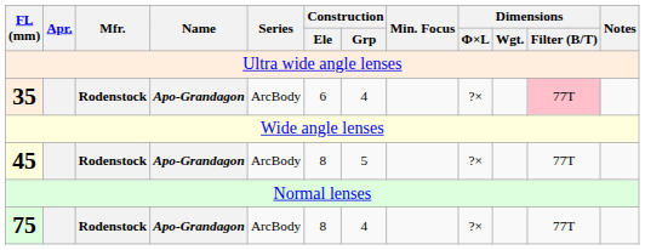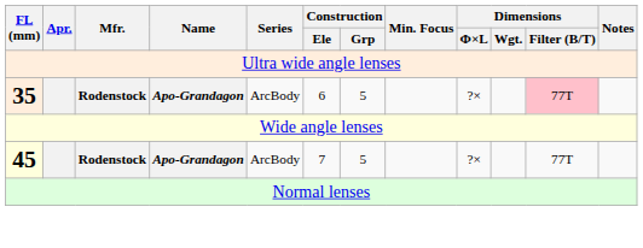 <table class="wikitable sortable" style="font-size:90%;text-align:center;">
 <tr>
 <th rowspan=2><a href='#'>FL</a><br>(mm)</th>
 <th rowspan=2><a href='#'>Apr.</a></th>
 <th rowspan=2>Mfr.</th>
 <th rowspan=2>Name</th>
 <th rowspan=2>Series</th>
 <th colspan=2>Construction</th>
 <th rowspan=2>Min. Focus</th>
 <th colspan=3>Dimensions</th>
 <th rowspan=2 class="unsortable">Notes</th>
 </tr>
 <tr>
 <th>Ele</th>
 <th>Grp</th>
 <th>Φ×L</th>
 <th>Wgt.</th>
 <th>Filter (B/T)</th>
 </tr>
 <tr>
 <td colspan=12 style="font-size:125%;background:#fed;" data-sort-value="zzzb"><a href='#'>Ultra wide angle lenses</a></td>
 </tr>
 <tr>
 <th style="background:#fed;font-size:175%;">35</th>
 <th></th>
 <th>Rodenstock</th>
 <th><em>Apo-Grandagon</em></th>
 <td>ArcBody</td>
 <td>6</td>
-<td>4</td>
+<td>5</td>
 <td></td>
 <td>?×</td>
 <td></td>
 <td style="background: pink;">77T</td>
 <td style="font-size:90%;text-align:left"></td>
 </tr>
 <tr>
 <td colspan=12 style="font-size:125%;background:#ffd;" data-sort-value="zzzc"><a href='#'>Wide angle lenses</a></td>
 </tr>
 <tr>
 <th style="background:#ffd;font-size:175%;">45</th>
 <th></th>
 <th>Rodenstock</th>
 <th><em>Apo-Grandagon</em></th>
 <td>ArcBody</td>
-<td>8</td>
+<td>7</td>
 <td>5</td>
 <td></td>
 <td>?×</td>
 <td></td>
 <td>77T</td>
 <td style="font-size:90%;text-align:left"></td>
 </tr>
 <tr>
 <td colspan=12 style="font-size:125%;background:#dfd;" data-sort-value="zzzd"><a href='#'>Normal lenses</a></td>
 </tr>
-<tr>
-<th style="background:#dfd;font-size:175%;">75</th>
-<th></th>
-<th>Rodenstock</th>
-<th><em>Apo-Grandagon</em></th>
-<td>ArcBody</td>
-<td>8</td>
-<td>4</td>
-<td></td>
-<td>?×</td>
-<td></td>
-<td>77T</td>
-<td style="font-size:90%;text-align:left"></td>
-</tr>
 </table>
